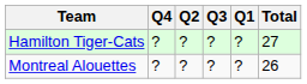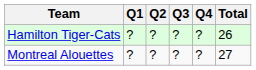 <table class="wikitable">
 <tr>
 <th>Team</th>
-<th>Q4</th>
+<th>Q1</th>
 <th>Q2</th>
 <th>Q3</th>
-<th>Q1</th>
+<th>Q4</th>
 <th>Total</th>
 </tr>
 <tr style="background-color:#DDFFDD">
 <td><a href='#'>Hamilton Tiger-Cats</a></td>
 <td>?</td>
 <td>?</td>
 <td>?</td>
 <td>?</td>
-<td>27</td>
+<td>26</td>
 </tr>
 <tr>
 <td><a href='#'>Montreal Alouettes</a></td>
 <td>?</td>
 <td>?</td>
 <td>?</td>
 <td>?</td>
-<td>26</td>
+<td>27</td>
 </tr>
 </table>
